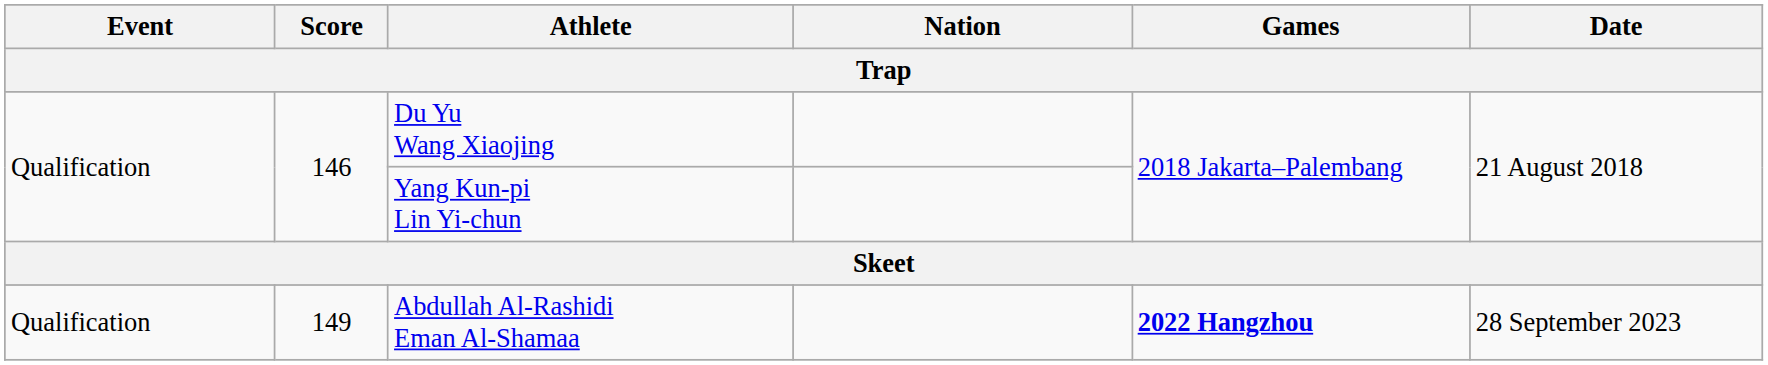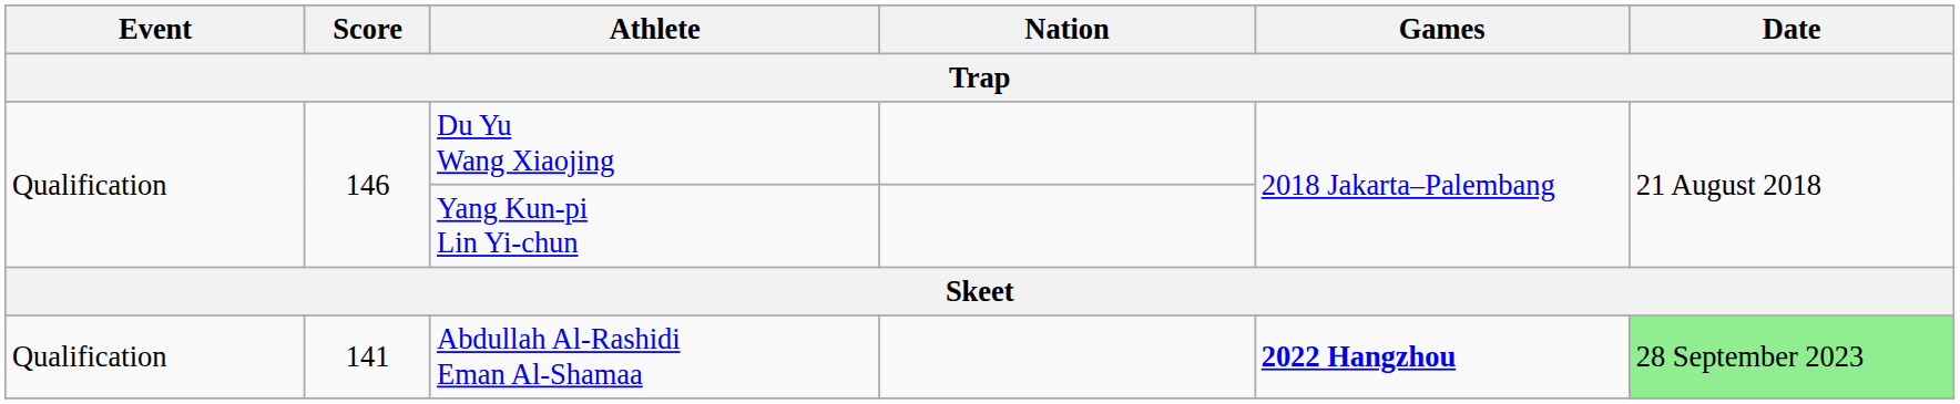 <table class="wikitable" style="font-size:95%; width: 80%;">
 <tr>
 <th width=12%>Event</th>
 <th width=5%>Score</th>
 <th width=18%>Athlete</th>
 <th width=15%>Nation</th>
 <th width=15%>Games</th>
 <th width=13%>Date</th>
 </tr>
 <tr>
 <th colspan="6">Trap</th>
 </tr>
 <tr>
 <td rowspan=2>Qualification</td>
 <td align="center" rowspan=2>146</td>
 <td><a href='#'>Du Yu</a><br><a href='#'>Wang Xiaojing</a></td>
 <td></td>
 <td rowspan=2><a href='#'>2018 Jakarta–Palembang</a></td>
 <td rowspan=2>21 August 2018</td>
 </tr>
 <tr>
 <td><a href='#'>Yang Kun-pi</a><br><a href='#'>Lin Yi-chun</a></td>
 <td></td>
 </tr>
 <tr>
 <th colspan="6">Skeet</th>
 </tr>
 <tr>
 <td>Qualification</td>
-<td align="center">149</td>
+<td align="center">141</td>
 <td><a href='#'>Abdullah Al-Rashidi</a><br><a href='#'>Eman Al-Shamaa</a></td>
 <td></td>
 <td><strong><a href='#'>2022 Hangzhou</a></strong></td>
-<td>28 September 2023</td>
+<td style="background: lightgreen;">28 September 2023</td>
 </tr>
 </table>
